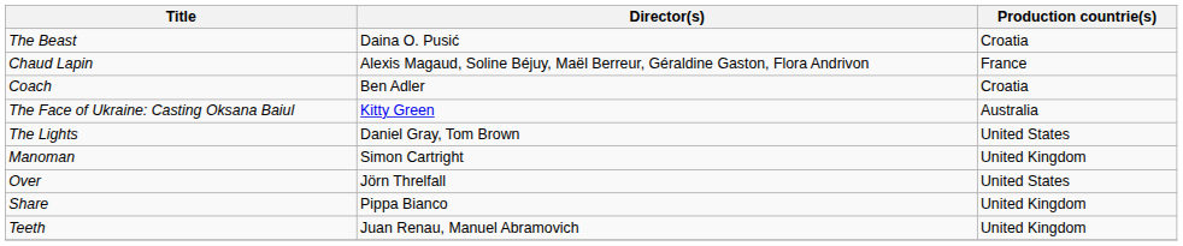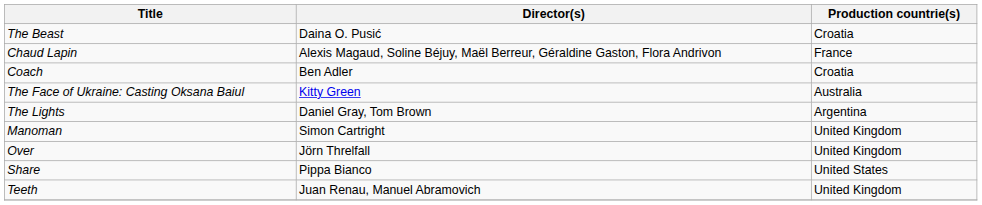 <table class="sortable wikitable" style="width:100%; margin-bottom:4px" cellpadding="5">
 <tr>
 <th scope="col">Title</th>
 <th scope="col">Director(s)</th>
 <th scope="col">Production countrie(s)</th>
 </tr>
 <tr>
 <td><em>The Beast</em></td>
 <td>Daina O. Pusić</td>
 <td>Croatia</td>
 </tr>
 <tr>
 <td><em>Chaud Lapin</em></td>
 <td>Alexis Magaud, Soline Béjuy, Maël	Berreur, Géraldine Gaston, Flora Andrivon</td>
 <td>France</td>
 </tr>
 <tr>
 <td><em>Coach</em></td>
 <td>Ben Adler</td>
 <td>Croatia</td>
 </tr>
 <tr>
 <td><em>The Face of Ukraine: Casting Oksana Baiul</em></td>
 <td><a href='#'>Kitty Green</a></td>
 <td>Australia</td>
 </tr>
 <tr>
 <td><em>The Lights</em></td>
 <td>Daniel Gray, Tom Brown</td>
-<td>United States</td>
+<td>Argentina</td>
 </tr>
 <tr>
 <td><em>Manoman</em></td>
 <td>Simon Cartright</td>
 <td>United Kingdom</td>
 </tr>
 <tr>
 <td><em>Over</em></td>
 <td>Jörn Threlfall</td>
-<td>United States</td>
+<td>United Kingdom</td>
 </tr>
 <tr>
 <td><em>Share</em></td>
 <td>Pippa Bianco</td>
-<td>United Kingdom</td>
+<td>United States</td>
 </tr>
 <tr>
 <td><em>Teeth</em></td>
 <td>Juan Renau, Manuel Abramovich</td>
 <td>United Kingdom</td>
 </tr>
 <tr>
 </tr>
 </table>
